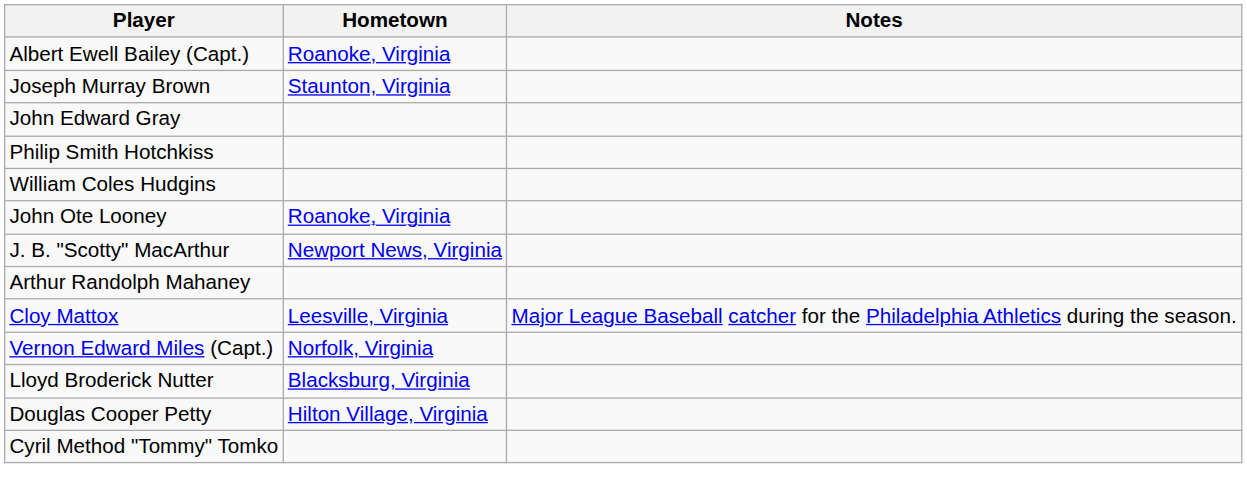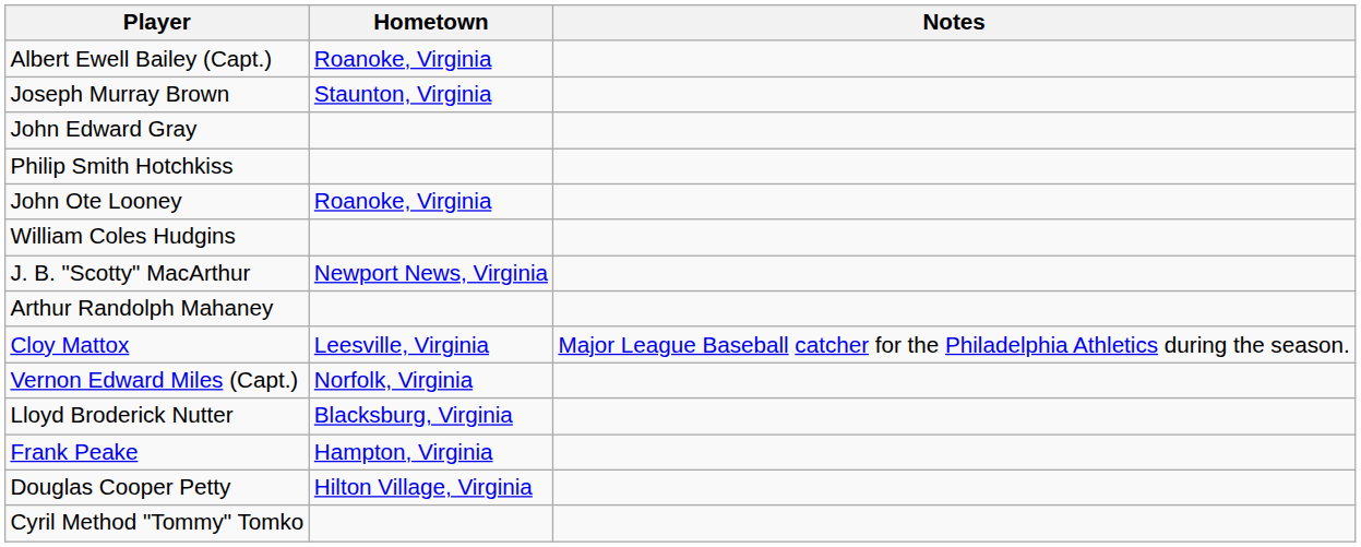 <table class="wikitable" border="1">
 <tr ;>
 <th>Player</th>
 <th>Hometown</th>
 <th>Notes</th>
 </tr>
 <tr>
 <td>Albert Ewell Bailey (Capt.)</td>
 <td><a href='#'>Roanoke, Virginia</a></td>
 <td></td>
 </tr>
 <tr>
 <td>Joseph Murray Brown</td>
 <td><a href='#'>Staunton, Virginia</a></td>
 <td></td>
 </tr>
 <tr>
 <td>John Edward Gray</td>
 <td></td>
 <td></td>
 </tr>
 <tr>
 <td>Philip Smith Hotchkiss</td>
 <td></td>
 <td></td>
 </tr>
 <tr>
-<td>William Coles Hudgins</td>
-<td></td>
+<td>John Ote Looney</td>
+<td><a href='#'>Roanoke, Virginia</a></td>
 <td></td>
 </tr>
 <tr>
-<td>John Ote Looney</td>
-<td><a href='#'>Roanoke, Virginia</a></td>
+<td>William Coles Hudgins</td>
+<td></td>
 <td></td>
 </tr>
 <tr>
 <td>J. B. "Scotty" MacArthur</td>
 <td><a href='#'>Newport News, Virginia</a></td>
 <td></td>
 </tr>
 <tr>
 <td>Arthur Randolph Mahaney</td>
 <td></td>
 <td></td>
 </tr>
 <tr>
 <td><a href='#'>Cloy Mattox</a></td>
 <td><a href='#'>Leesville, Virginia</a></td>
 <td><a href='#'>Major League Baseball</a> <a href='#'>catcher</a> for the <a href='#'>Philadelphia Athletics</a> during the  season.</td>
 </tr>
 <tr>
 <td><a href='#'>Vernon Edward Miles</a> (Capt.)</td>
 <td><a href='#'>Norfolk, Virginia</a></td>
 <td></td>
 </tr>
 <tr>
 <td>Lloyd Broderick Nutter</td>
 <td><a href='#'>Blacksburg, Virginia</a></td>
 <td></td>
 </tr>
 <tr>
+<td><a href='#'>Frank Peake</a></td>
+<td><a href='#'>Hampton, Virginia</a></td>
+<td></td>
+</tr>
+<tr>
 <td>Douglas Cooper Petty</td>
 <td><a href='#'>Hilton Village, Virginia</a></td>
 <td></td>
 </tr>
 <tr>
 <td>Cyril Method "Tommy" Tomko</td>
 <td></td>
 <td></td>
 </tr>
 </table>
